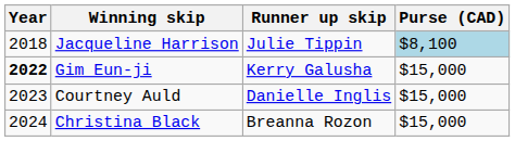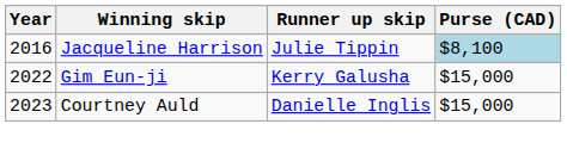 <table class="wikitable">
 <tr>
 <th scope="col">Year</th>
 <th scope="col">Winning skip</th>
 <th scope="col">Runner up skip</th>
 <th scope="col">Purse (CAD)</th>
 </tr>
 <tr>
-<td>2018</td>
+<td>2016</td>
 <td> <a href='#'>Jacqueline Harrison</a></td>
 <td> <a href='#'>Julie Tippin</a></td>
 <td style="background: lightblue;">$8,100</td>
 </tr>
 <tr>
-<td><strong>2022</strong></td>
+<td>2022</td>
 <td> <a href='#'>Gim Eun-ji</a></td>
 <td> <a href='#'>Kerry Galusha</a></td>
 <td>$15,000</td>
 </tr>
 <tr>
 <td>2023</td>
 <td> Courtney Auld</td>
 <td> <a href='#'>Danielle Inglis</a></td>
 <td>$15,000</td>
 </tr>
-<tr>
-<td>2024</td>
-<td> <a href='#'>Christina Black</a></td>
-<td> Breanna Rozon</td>
-<td>$15,000</td>
-</tr>
 </table>
